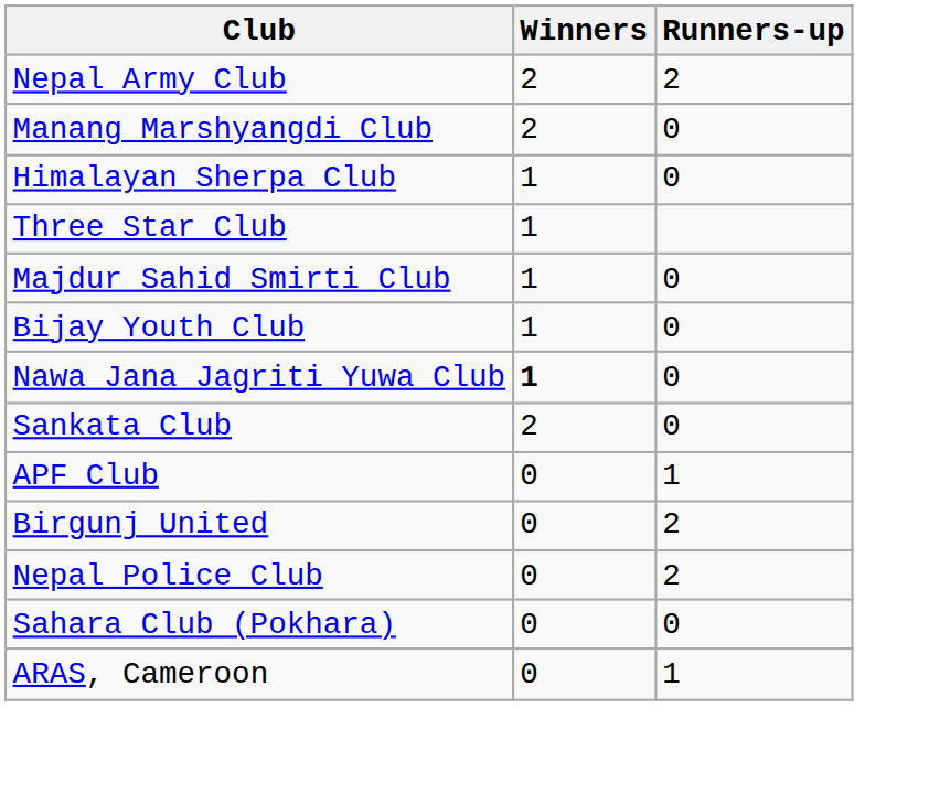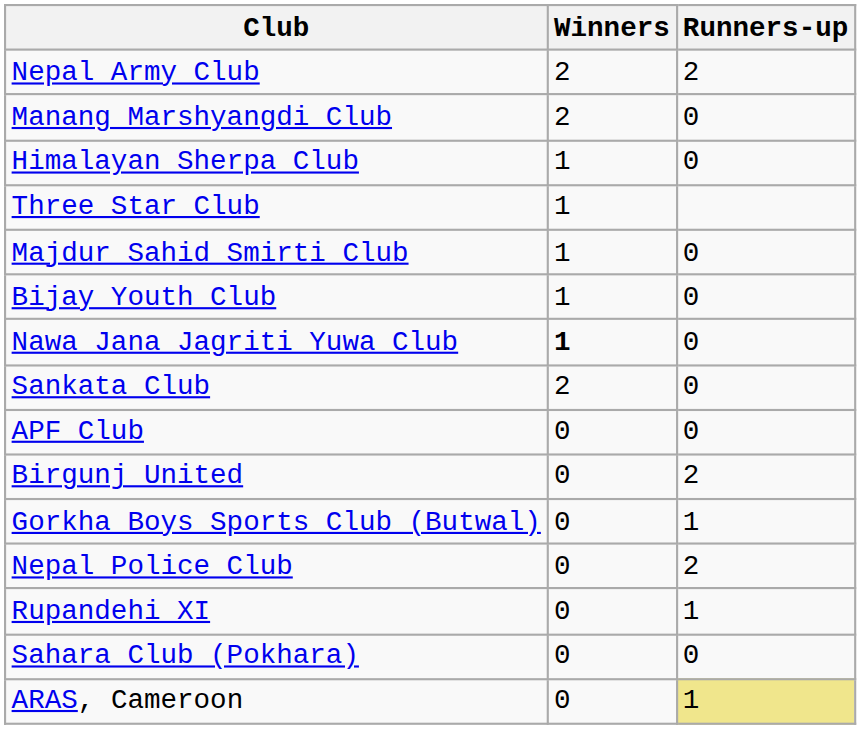 <table class="wikitable sortable">
 <tr>
 <th>Club</th>
 <th>Winners</th>
 <th>Runners-up</th>
 </tr>
 <tr>
 <td><a href='#'>Nepal Army Club</a></td>
 <td>2</td>
 <td>2</td>
 </tr>
 <tr>
 <td><a href='#'>Manang Marshyangdi Club</a></td>
 <td>2</td>
 <td>0</td>
 </tr>
 <tr>
 <td><a href='#'>Himalayan Sherpa Club</a></td>
 <td>1</td>
 <td>0</td>
 </tr>
 <tr>
 <td><a href='#'>Three Star Club</a></td>
 <td>1</td>
 <td></td>
 </tr>
 <tr>
 <td><a href='#'>Majdur Sahid Smirti Club</a></td>
 <td>1</td>
 <td>0</td>
 </tr>
 <tr>
 <td><a href='#'>Bijay Youth Club</a></td>
 <td>1</td>
 <td>0</td>
 </tr>
 <tr>
 <td><a href='#'>Nawa Jana Jagriti Yuwa Club</a></td>
 <td><strong>1</strong></td>
 <td>0</td>
 </tr>
 <tr>
 <td><a href='#'>Sankata Club</a></td>
 <td>2</td>
 <td>0</td>
 </tr>
 <tr>
 <td><a href='#'>APF Club</a></td>
 <td>0</td>
-<td>1</td>
+<td>0</td>
 </tr>
 <tr>
 <td><a href='#'>Birgunj United</a></td>
 <td>0</td>
 <td>2</td>
 </tr>
 <tr>
+<td><a href='#'>Gorkha Boys Sports Club (Butwal)</a></td>
+<td>0</td>
+<td>1</td>
+</tr>
+<tr>
 <td><a href='#'>Nepal Police Club</a></td>
 <td>0</td>
 <td>2</td>
+</tr>
+<tr>
+<td><a href='#'>Rupandehi XI</a></td>
+<td>0</td>
+<td>1</td>
 </tr>
 <tr>
 <td><a href='#'>Sahara Club (Pokhara)</a></td>
 <td>0</td>
 <td>0</td>
 </tr>
 <tr>
 <td><a href='#'>ARAS</a>, Cameroon</td>
 <td>0</td>
-<td>1</td>
+<td style="background: khaki;">1</td>
 </tr>
 </table>
